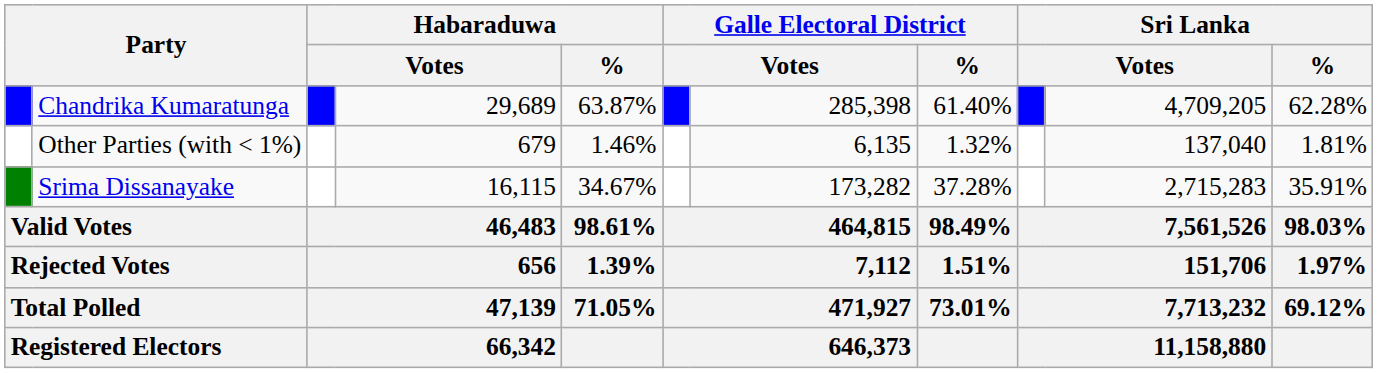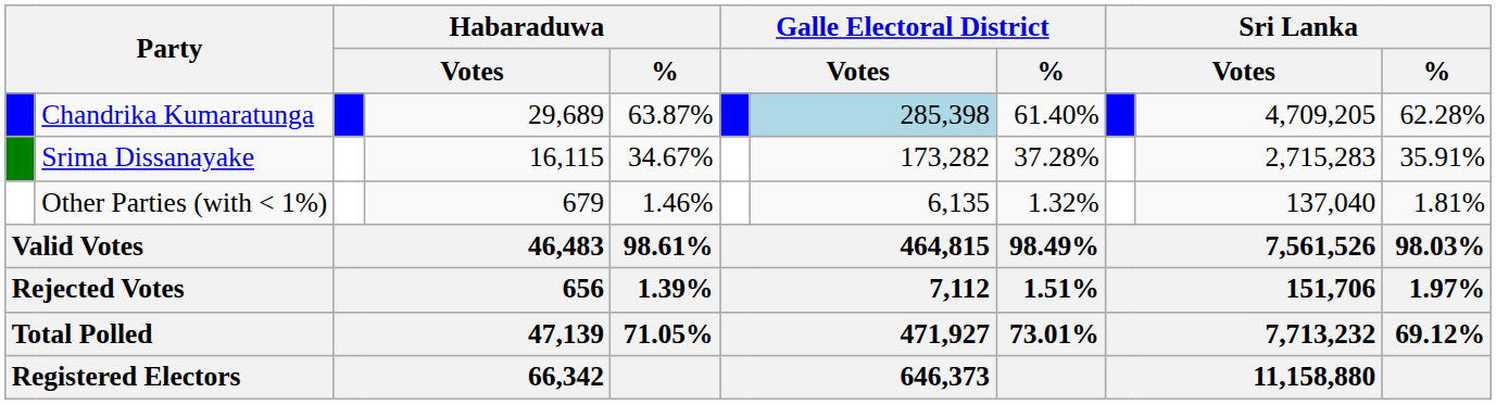 <table class="wikitable">
 <tr>
 <th colspan="2" width="144px"rowspan="2">Party</th>
 <th colspan="3" width="216px">Habaraduwa</th>
 <th colspan="3" width="216px"><a href='#'>Galle Electoral District</a></th>
 <th colspan="3" width="216px">Sri Lanka</th>
 </tr>
 <tr>
 <th colspan="2" width="144px">Votes</th>
 <th>%</th>
 <th colspan="2" width="144px">Votes</th>
 <th>%</th>
 <th colspan="2" width="144px">Votes</th>
 <th>%</th>
 </tr>
 <tr>
 <td style="background-color:blue;" width="10px"></td>
 <td style="text-align:left;"><a href='#'>Chandrika Kumaratunga</a></td>
 <td style="background-color:blue;" width="10px"></td>
 <td style="text-align:right;">29,689</td>
 <td style="text-align:right;">63.87%</td>
 <td style="background-color:blue;" width="10px"></td>
-<td style="text-align:right;">285,398</td>
+<td style="background: lightblue; text-align:right;">285,398</td>
 <td style="text-align:right;">61.40%</td>
 <td style="background-color:blue;" width="10px"></td>
 <td style="text-align:right;">4,709,205</td>
 <td style="text-align:right;">62.28%</td>
+</tr>
+<tr>
+<td style="background-color:green;" width="10px"></td>
+<td style="text-align:left;"><a href='#'>Srima Dissanayake</a></td>
+<td style="background-color:white;" width="10px"></td>
+<td style="text-align:right;">16,115</td>
+<td style="text-align:right;">34.67%</td>
+<td style="background-color:white;" width="10px"></td>
+<td style="text-align:right;">173,282</td>
+<td style="text-align:right;">37.28%</td>
+<td style="background-color:white;" width="10px"></td>
+<td style="text-align:right;">2,715,283</td>
+<td style="text-align:right;">35.91%</td>
 </tr>
 <tr>
 <td style="background-color:white;" width="10px"></td>
 <td style="text-align:left;">Other Parties (with < 1%)</td>
 <td style="background-color:white;" width="10px"></td>
 <td style="text-align:right;">679</td>
 <td style="text-align:right;">1.46%</td>
 <td style="background-color:white;" width="10px"></td>
 <td style="text-align:right;">6,135</td>
 <td style="text-align:right;">1.32%</td>
 <td style="background-color:white;" width="10px"></td>
 <td style="text-align:right;">137,040</td>
 <td style="text-align:right;">1.81%</td>
-</tr>
-<tr>
-<td style="background-color:green;" width="10px"></td>
-<td style="text-align:left;"><a href='#'>Srima Dissanayake</a></td>
-<td style="background-color:white;" width="10px"></td>
-<td style="text-align:right;">16,115</td>
-<td style="text-align:right;">34.67%</td>
-<td style="background-color:white;" width="10px"></td>
-<td style="text-align:right;">173,282</td>
-<td style="text-align:right;">37.28%</td>
-<td style="background-color:white;" width="10px"></td>
-<td style="text-align:right;">2,715,283</td>
-<td style="text-align:right;">35.91%</td>
 </tr>
 <tr>
 <th colspan="2" width="144px"style="text-align:left;">Valid Votes</th>
 <th style="text-align:right;"colspan="2" width="144px">46,483</th>
 <th style="text-align:right;">98.61%</th>
 <th style="text-align:right;"colspan="2" width="144px">464,815</th>
 <th style="text-align:right;">98.49%</th>
 <th style="text-align:right;"colspan="2" width="144px">7,561,526</th>
 <th style="text-align:right;">98.03%</th>
 </tr>
 <tr>
 <th colspan="2" width="144px"style="text-align:left;">Rejected Votes</th>
 <th style="text-align:right;"colspan="2" width="144px">656</th>
 <th style="text-align:right;">1.39%</th>
 <th style="text-align:right;"colspan="2" width="144px">7,112</th>
 <th style="text-align:right;">1.51%</th>
 <th style="text-align:right;"colspan="2" width="144px">151,706</th>
 <th style="text-align:right;">1.97%</th>
 </tr>
 <tr>
 <th colspan="2" width="144px"style="text-align:left;">Total Polled</th>
 <th style="text-align:right;"colspan="2" width="144px">47,139</th>
 <th style="text-align:right;">71.05%</th>
 <th style="text-align:right;"colspan="2" width="144px">471,927</th>
 <th style="text-align:right;">73.01%</th>
 <th style="text-align:right;"colspan="2" width="144px">7,713,232</th>
 <th style="text-align:right;">69.12%</th>
 </tr>
 <tr>
 <th colspan="2" width="144px"style="text-align:left;">Registered Electors</th>
 <th style="text-align:right;"colspan="2" width="144px">66,342</th>
 <th></th>
 <th style="text-align:right;"colspan="2" width="144px">646,373</th>
 <th></th>
 <th style="text-align:right;"colspan="2" width="144px">11,158,880</th>
 <th></th>
 </tr>
 </table>
